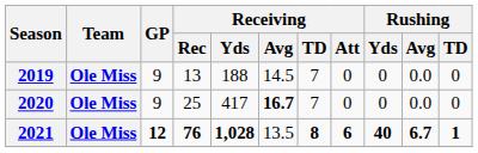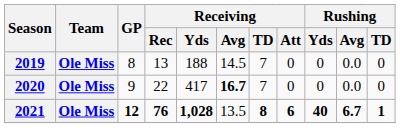 <table class="wikitable" style="text-align:center;">
 <tr>
 <th rowspan="2">Season</th>
 <th rowspan="2">Team</th>
 <th rowspan="2">GP</th>
 <th colspan="5">Receiving</th>
 <th colspan="5">Rushing</th>
 </tr>
 <tr>
 <th>Rec</th>
 <th>Yds</th>
 <th>Avg</th>
 <th>TD</th>
 <th>Att</th>
 <th>Yds</th>
 <th>Avg</th>
 <th>TD</th>
 </tr>
 <tr>
 <th><a href='#'>2019</a></th>
 <th><a href='#'>Ole Miss</a></th>
-<td>9</td>
+<td>8</td>
 <td>13</td>
 <td>188</td>
 <td>14.5</td>
 <td>7</td>
 <td>0</td>
 <td>0</td>
 <td>0.0</td>
 <td>0</td>
 </tr>
 <tr>
 <th><a href='#'>2020</a></th>
 <th><a href='#'>Ole Miss</a></th>
 <td>9</td>
-<td>25</td>
+<td>22</td>
 <td>417</td>
 <td><strong>16.7</strong></td>
 <td>7</td>
 <td>0</td>
 <td>0</td>
 <td>0.0</td>
 <td>0</td>
 </tr>
 <tr>
 <th><a href='#'>2021</a></th>
 <th><a href='#'>Ole Miss</a></th>
 <td><strong>12</strong></td>
 <td><strong>76</strong></td>
 <td><strong>1,028</strong></td>
 <td>13.5</td>
 <td><strong>8</strong></td>
 <td><strong>6</strong></td>
 <td><strong>40</strong></td>
 <td><strong>6.7</strong></td>
 <td><strong>1</strong></td>
 </tr>
 <tr>
 </tr>
 </table>
